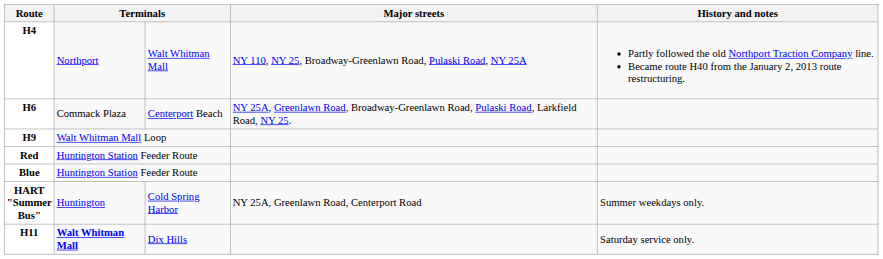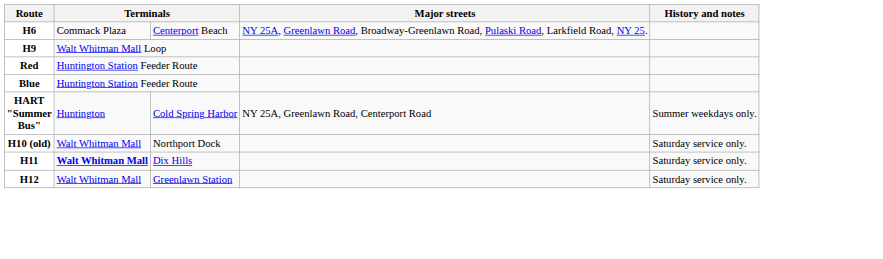 <table class=wikitable style="font-size: 95%;">
 <tr>
 <th>Route</th>
 <th colspan=2>Terminals</th>
 <th>Major streets</th>
 <th>History and notes</th>
-</tr>
-<tr>
-<td style="background:white; color:black" align="center" valign=top><div><strong>H4</strong></div></td>
-<td><a href='#'>Northport</a></td>
-<td><a href='#'>Walt Whitman Mall</a></td>
-<td><a href='#'>NY 110</a>, <a href='#'>NY 25</a>, Broadway-Greenlawn Road, <a href='#'>Pulaski Road</a>, <a href='#'>NY 25A</a></td>
-<td><br><ul><li>Partly followed the old <a href='#'>Northport Traction Company</a> line.</li><li>Became route H40 from the January 2, 2013 route restructuring.</li></ul></td>
 </tr>
 <tr>
 <td style="background:white; color:black" align="center" valign=top><div><strong>H6</strong></div></td>
 <td>Commack Plaza</td>
 <td><a href='#'>Centerport</a> Beach</td>
 <td><a href='#'>NY 25A</a>, <a href='#'>Greenlawn Road</a>, Broadway-Greenlawn Road, <a href='#'>Pulaski Road</a>, Larkfield Road, <a href='#'>NY 25</a>.</td>
 <td></td>
 </tr>
 <tr>
 <td style="background:white; color:black" align="center" valign=top><div><strong>H9</strong></div></td>
 <td colspan=2><a href='#'>Walt Whitman Mall</a> Loop</td>
 <td></td>
 <td></td>
 </tr>
 <tr>
 <td style="background:white; color:black" align="center" valign=top><div><strong>Red</strong></div></td>
 <td colspan=2><a href='#'>Huntington Station</a> Feeder Route</td>
 <td></td>
 <td></td>
 </tr>
 <tr>
 <td style="background:white; color:black" align="center" valign=top><div><strong>Blue</strong></div></td>
 <td colspan=2><a href='#'>Huntington Station</a> Feeder Route</td>
 <td></td>
 <td></td>
 </tr>
 <tr>
 <td style="background:white; color:black" align="center" valign=top><div><strong>HART<br>"Summer<br>Bus"</strong></div></td>
 <td><a href='#'>Huntington</a></td>
 <td><a href='#'>Cold Spring Harbor</a></td>
 <td>NY 25A, Greenlawn Road, Centerport Road</td>
 <td>Summer weekdays only.</td>
 </tr>
 <tr>
+<td style="background:white; color:black" align="center" valign=top><strong>H10 (old)</strong><br></td>
+<td><a href='#'>Walt Whitman Mall</a></td>
+<td>Northport Dock</td>
+<td></td>
+<td>Saturday service only.</td>
+</tr>
+<tr>
 <td style="background:white; color:black" align="center" valign=top><strong>H11</strong><br></td>
 <td><strong><a href='#'>Walt Whitman Mall</a></strong></td>
 <td><a href='#'>Dix Hills</a></td>
 <td></td>
 <td>Saturday service only.</td>
 </tr>
+<tr>
+<td style="background:white; color:black" align="center" valign=top><strong>H12</strong><br></td>
+<td><a href='#'>Walt Whitman Mall</a></td>
+<td><a href='#'>Greenlawn Station</a></td>
+<td></td>
+<td>Saturday service only.</td>
+</tr>
 </table>
